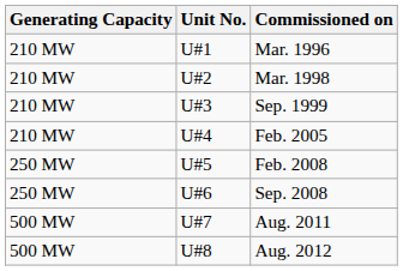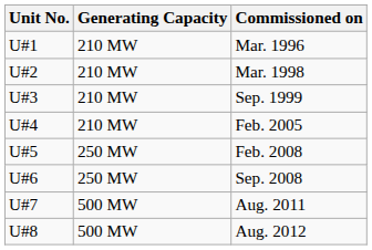 <table class="wikitable">
 <tr>
+<th>Unit No.</th>
 <th>Generating Capacity</th>
-<th>Unit No.</th>
 <th>Commissioned on</th>
 </tr>
 <tr>
+<td>U#1</td>
 <td>210 MW</td>
-<td>U#1</td>
 <td>Mar. 1996</td>
 </tr>
 <tr>
+<td>U#2</td>
 <td>210 MW</td>
-<td>U#2</td>
 <td>Mar. 1998</td>
 </tr>
 <tr>
+<td>U#3</td>
 <td>210 MW</td>
-<td>U#3</td>
 <td>Sep. 1999</td>
 </tr>
 <tr>
+<td>U#4</td>
 <td>210 MW</td>
-<td>U#4</td>
 <td>Feb. 2005</td>
 </tr>
 <tr>
+<td>U#5</td>
 <td>250 MW</td>
-<td>U#5</td>
 <td>Feb. 2008</td>
 </tr>
 <tr>
+<td>U#6</td>
 <td>250 MW</td>
-<td>U#6</td>
 <td>Sep. 2008</td>
 </tr>
 <tr>
+<td>U#7</td>
 <td>500 MW</td>
-<td>U#7</td>
 <td>Aug. 2011</td>
 </tr>
 <tr>
+<td>U#8</td>
 <td>500 MW</td>
-<td>U#8</td>
 <td>Aug. 2012 </td>
 </tr>
 </table>
